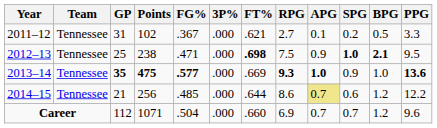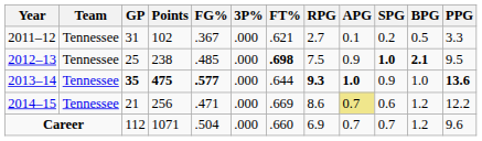 <table class="wikitable sortable">
 <tr>
 <th>Year</th>
 <th>Team</th>
 <th>GP</th>
 <th>Points</th>
 <th>FG%</th>
 <th>3P%</th>
 <th>FT%</th>
 <th>RPG</th>
 <th>APG</th>
 <th>SPG</th>
 <th>BPG</th>
 <th>PPG</th>
 </tr>
 <tr>
 <td>2011–12</td>
 <td>Tennessee</td>
 <td>31</td>
 <td>102</td>
 <td>.367</td>
 <td>.000</td>
 <td>.621</td>
 <td>2.7</td>
 <td>0.1</td>
 <td>0.2</td>
 <td>0.5</td>
 <td>3.3</td>
 </tr>
 <tr>
 <td><a href='#'>2012–13</a></td>
 <td>Tennessee</td>
 <td>25</td>
 <td>238</td>
-<td>.471</td>
+<td>.485</td>
 <td>.000</td>
 <td><strong>.698</strong></td>
 <td>7.5</td>
 <td>0.9</td>
 <td><strong>1.0</strong></td>
 <td><strong>2.1</strong></td>
 <td>9.5</td>
 </tr>
 <tr>
 <td><a href='#'>2013–14</a></td>
 <td><a href='#'>Tennessee</a></td>
 <td><strong>35</strong></td>
 <td><strong>475</strong></td>
 <td><strong>.577</strong></td>
 <td>.000</td>
-<td>.669</td>
+<td>.644</td>
 <td><strong>9.3</strong></td>
 <td><strong>1.0</strong></td>
 <td>0.9</td>
 <td>1.0</td>
 <td><strong>13.6</strong></td>
 </tr>
 <tr>
 <td><a href='#'>2014–15</a></td>
 <td><a href='#'>Tennessee</a></td>
 <td>21</td>
 <td>256</td>
-<td>.485</td>
+<td>.471</td>
 <td>.000</td>
-<td>.644</td>
+<td>.669</td>
 <td>8.6</td>
 <td style="background: khaki;">0.7</td>
 <td>0.6</td>
 <td>1.2</td>
 <td>12.2</td>
 </tr>
 <tr>
 <td colspan=2 style="text-align:center;"><strong>Career</strong></td>
 <td>112</td>
 <td>1071</td>
 <td>.504</td>
 <td>.000</td>
 <td>.660</td>
 <td>6.9</td>
 <td>0.7</td>
 <td>0.7</td>
 <td>1.2</td>
 <td>9.6</td>
 </tr>
 </table>
